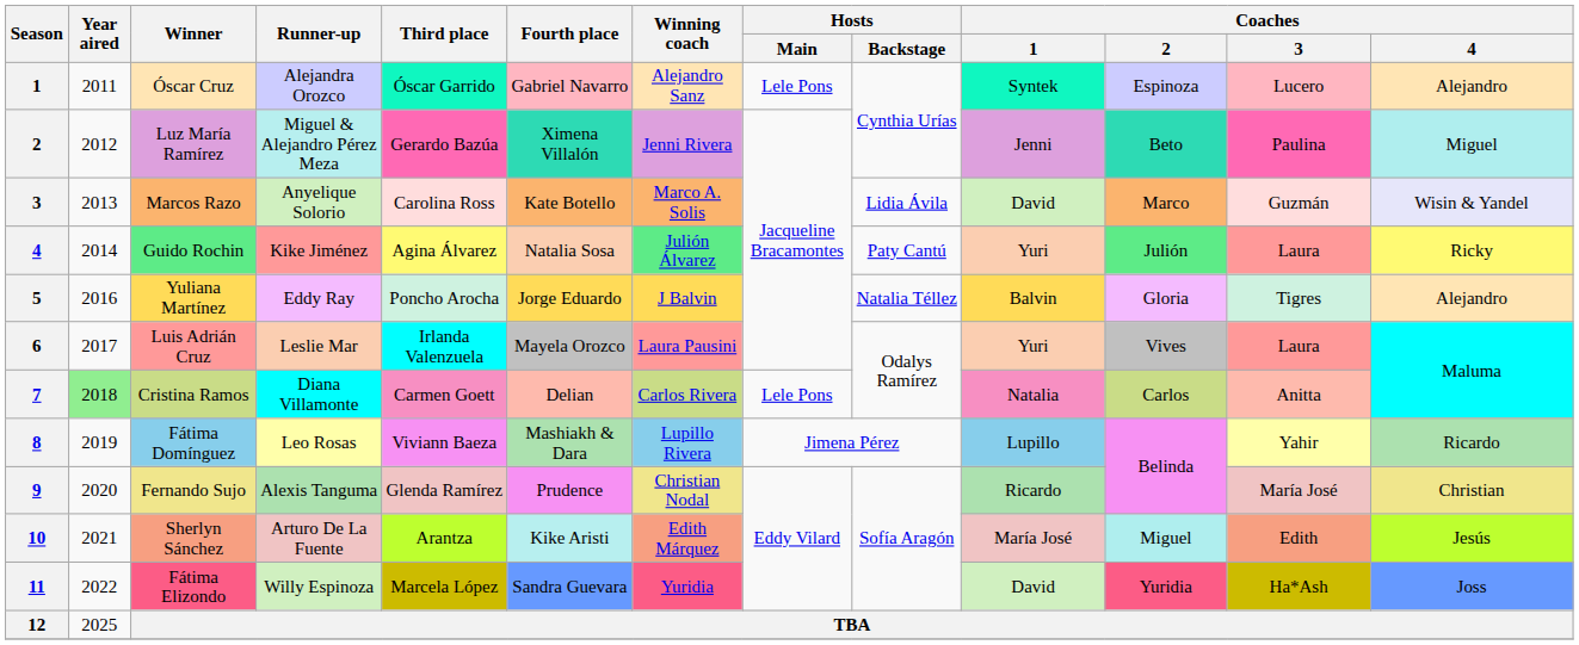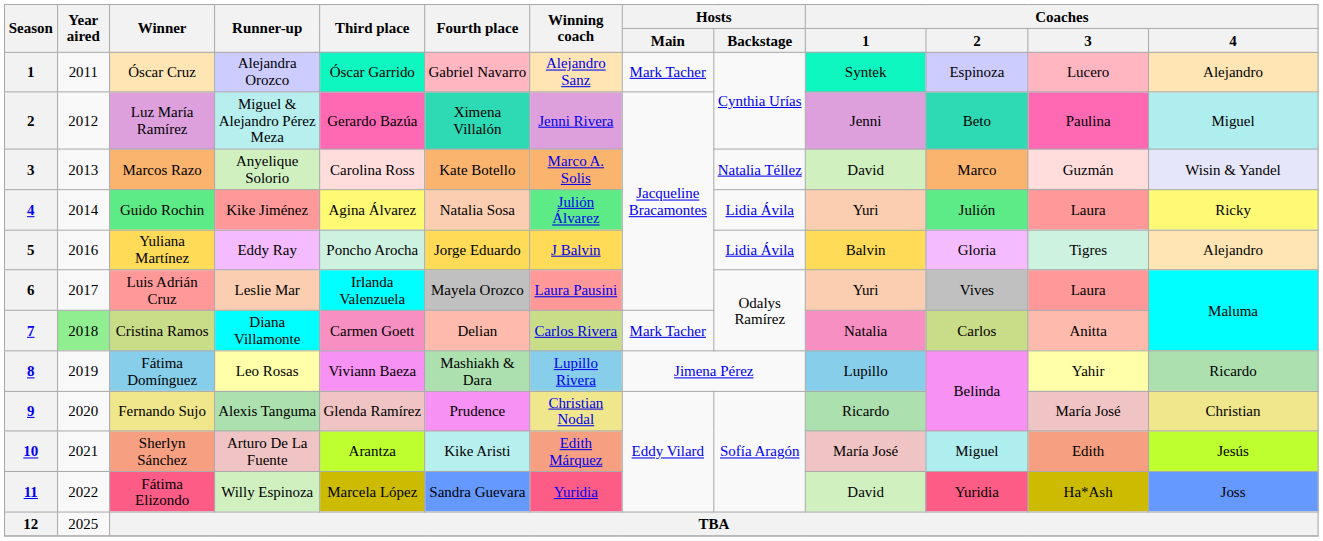 <table class="wikitable" style="text-align:center; font-size:90%; line-height:16px; width:100%">
 <tr>
 <th rowspan="2" scope="col" width="04%">Season</th>
 <th rowspan="2" scope="col" width="04%">Year aired</th>
 <th rowspan="2" scope="col" width="08%">Winner</th>
 <th rowspan="2" scope="col" width="08%">Runner-up</th>
 <th rowspan="2" scope="col" width="08%">Third place</th>
 <th rowspan="2" scope="col" width="08%">Fourth place</th>
 <th rowspan="2" scope="col" width="07%">Winning coach</th>
 <th colspan="2" scope="col">Hosts</th>
 <th colspan="4" scope="col">Coaches</th>
 </tr>
 <tr>
 <th scope="col" width="7%">Main</th>
 <th scope="col" width="7%">Backstage</th>
 <th scope="row">1</th>
 <th scope="row">2</th>
 <th scope="row">3</th>
 <th scope="row">4</th>
 </tr>
 <tr>
 <th scope="row">1</th>
 <td>2011</td>
 <td style="background:#ffe5b4">Óscar Cruz</td>
 <td style="background:#ccccff">Alejandra Orozco</td>
 <td style="background:#0ff7c0">Óscar Garrido</td>
 <td style="background: lightpink">Gabriel Navarro</td>
 <td style="background:#ffe5b4"><a href='#'>Alejandro Sanz</a></td>
-<td><a href='#'>Lele Pons</a></td>
+<td><a href='#'>Mark Tacher</a></td>
 <td rowspan=2><a href='#'>Cynthia Urías</a></td>
 <td style="background:#0ff7c0">Syntek</td>
 <td style="background:#ccccff">Espinoza</td>
 <td style="background:lightpink">Lucero</td>
 <td style="background:#ffe5b4">Alejandro</td>
 </tr>
 <tr>
 <th>2</th>
 <td>2012</td>
 <td style="background:#dda0dd">Luz María Ramírez</td>
 <td style="background:#b7efef">Miguel & Alejandro Pérez Meza</td>
 <td style="background:#FF69B4">Gerardo Bazúa</td>
 <td style="background:#2ddab4">Ximena Villalón</td>
 <td style="background:#dda0dd"><a href='#'>Jenni Rivera</a></td>
 <td rowspan="5"><a href='#'>Jacqueline Bracamontes</a></td>
 <td bgcolor="#dda0dd">Jenni</td>
 <td bgcolor="#2ddab4">Beto</td>
 <td bgcolor="#FF69B4">Paulina</td>
 <td bgcolor="#afeeee">Miguel</td>
 </tr>
 <tr>
 <th>3</th>
 <td>2013</td>
 <td style="background:#fbb46e">Marcos Razo</td>
 <td style="background:#d0f0c0">Anyelique Solorio</td>
 <td style="background:#ffdddd">Carolina Ross</td>
 <td style="background:#fbb46e">Kate Botello</td>
 <td style="background:#fbb46e"><a href='#'>Marco A. Solis</a></td>
-<td><a href='#'>Lidia Ávila</a></td>
+<td><a href='#'>Natalia Téllez</a></td>
 <td bgcolor="#d0f0c0">David</td>
 <td bgcolor="#fbb46e">Marco</td>
 <td bgcolor="#ffdddd">Guzmán</td>
 <td bgcolor="lavender">Wisin & Yandel</td>
 </tr>
 <tr>
 <th><a href='#'>4</a></th>
 <td>2014</td>
 <td style="background:#5deb87">Guido Rochin</td>
 <td style="background:#ff9999">Kike Jiménez</td>
 <td style="background:#fffa73">Agina Álvarez</td>
 <td style="background:#FBCEB1">Natalia Sosa</td>
 <td style="background:#5deb87"><a href='#'>Julión Álvarez</a></td>
-<td><a href='#'>Paty Cantú</a></td>
+<td><a href='#'>Lidia Ávila</a></td>
 <td bgcolor="#FBCEB1">Yuri</td>
 <td bgcolor="#5deb87">Julión</td>
 <td bgcolor="#ff9999">Laura</td>
 <td bgcolor="#fffa73">Ricky</td>
 </tr>
 <tr>
 <th>5</th>
 <td>2016</td>
 <td style="background:#ffdb58">Yuliana Martínez</td>
 <td style="background:#f4bbff">Eddy Ray</td>
 <td style="background:#cef2e0">Poncho Arocha</td>
 <td style="background:#ffdb58">Jorge Eduardo</td>
 <td style="background:#ffdb58"><a href='#'>J Balvin</a></td>
-<td><a href='#'>Natalia Téllez</a></td>
+<td><a href='#'>Lidia Ávila</a></td>
 <td bgcolor="#ffdb58">Balvin</td>
 <td bgcolor="#f4bbff">Gloria</td>
 <td bgcolor="#cef2e0">Tigres</td>
 <td bgcolor="#ffe5b4">Alejandro</td>
 </tr>
 <tr>
 <th>6</th>
 <td>2017</td>
 <td style="background:#ff9999">Luis Adrián Cruz</td>
 <td style="background:#FBCEB1">Leslie Mar</td>
 <td style="background:#00FFFF">Irlanda Valenzuela</td>
 <td style="background: silver">Mayela Orozco</td>
 <td style="background:#ff9999"><a href='#'>Laura Pausini</a></td>
 <td rowspan="2">Odalys Ramírez</td>
 <td bgcolor="#FBCEB1">Yuri</td>
 <td bgcolor="silver">Vives</td>
 <td bgcolor="#ff9999">Laura</td>
 <td rowspan="2" bgcolor="00FFFF">Maluma</td>
 </tr>
 <tr>
 <th><a href='#'>7</a></th>
 <td style="background: lightgreen;">2018</td>
 <td style="background:#C9DC87">Cristina Ramos</td>
 <td style="background:#00FFFF">Diana Villamonte</td>
 <td style="background:#f78fc2">Carmen Goett</td>
 <td style="background:#febaad">Delian</td>
 <td style="background:#C9DC87"><a href='#'>Carlos Rivera</a></td>
-<td><a href='#'>Lele Pons</a></td>
+<td><a href='#'>Mark Tacher</a></td>
 <td bgcolor="#f78fc2">Natalia</td>
 <td bgcolor="#C9DC87">Carlos</td>
 <td bgcolor="#febaad">Anitta</td>
 </tr>
 <tr>
 <th><a href='#'>8</a></th>
 <td>2019</td>
 <td style="background:#87ceeb">Fátima Domínguez</td>
 <td style="background:#ffffaa">Leo Rosas</td>
 <td style="background:#f791f3">Viviann Baeza</td>
 <td style="background:#ace1af">Mashiakh & Dara</td>
 <td style="background:#87ceeb"><a href='#'>Lupillo Rivera</a></td>
 <td colspan="2"><a href='#'>Jimena Pérez</a></td>
 <td bgcolor="#87ceeb">Lupillo</td>
 <td rowspan="2" bgcolor="#f791f3">Belinda</td>
 <td bgcolor="#ffffaa">Yahir</td>
 <td bgcolor="#ace1af">Ricardo</td>
 </tr>
 <tr>
 <th><a href='#'>9</a></th>
 <td>2020</td>
 <td style="background: khaki">Fernando Sujo</td>
 <td style="background:#ace1af">Alexis Tanguma</td>
 <td style="background:#f0c4c4">Glenda Ramírez</td>
 <td style="background:#f791f3">Prudence</td>
 <td style="background: khaki"><a href='#'>Christian Nodal</a></td>
 <td rowspan="3"><a href='#'>Eddy Vilard</a></td>
 <td rowspan="3"><a href='#'>Sofía Aragón</a></td>
 <td bgcolor="#ace1af">Ricardo</td>
 <td bgcolor="#f0c4c4">María José</td>
 <td bgcolor="khaki">Christian</td>
 </tr>
 <tr>
 <th><a href='#'>10</a></th>
 <td>2021</td>
 <td style="background:#F79F81">Sherlyn Sánchez</td>
 <td style="background:#f0c4c4">Arturo De La Fuente</td>
 <td style="background:#bdff2f">Arantza</td>
 <td style="background:#b7efef">Kike Aristi</td>
 <td style="background:#F79F81"><a href='#'>Edith Márquez</a></td>
 <td bgcolor="#f0c4c4">María José</td>
 <td bgcolor="#afeeee">Miguel</td>
 <td bgcolor="#F79F81">Edith</td>
 <td bgcolor="#bdff2f">Jesús</td>
 </tr>
 <tr>
 <th><a href='#'>11</a></th>
 <td>2022</td>
 <td style="background:#FC5C86">Fátima Elizondo</td>
 <td style="background:#d0f0c0">Willy Espinoza</td>
 <td style="background:#CCBB00">Marcela López</td>
 <td style="background:#6699FF">Sandra Guevara</td>
 <td style="background:#FC5C86"><a href='#'>Yuridia</a></td>
 <td bgcolor="#d0f0c0">David</td>
 <td bgcolor="#FC5C86">Yuridia</td>
 <td bgcolor="#CCBB00">Ha*Ash</td>
 <td bgcolor="#6699FF">Joss</td>
 </tr>
 <tr>
 <th>12</th>
 <td>2025</td>
 <th colspan="11">TBA</th>
 </tr>
 <tr>
 </tr>
 </table>
